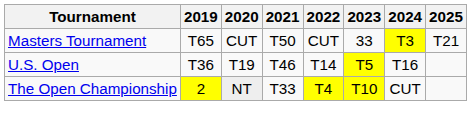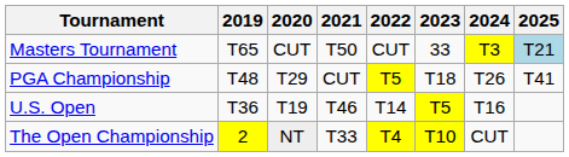 <table class="wikitable" style="font-size:95%;text-align:center;">
 <tr>
 <th>Tournament</th>
 <th>2019</th>
 <th>2020</th>
 <th>2021</th>
 <th>2022</th>
 <th>2023</th>
 <th>2024</th>
 <th>2025</th>
 </tr>
 <tr>
 <td align=left><a href='#'>Masters Tournament</a></td>
 <td>T65</td>
 <td>CUT</td>
 <td>T50</td>
 <td>CUT</td>
 <td>33</td>
 <td style="background:yellow;">T3</td>
-<td>T21</td>
+<td style="background: lightblue;">T21</td>
+</tr>
+<tr>
+<td align=left><a href='#'>PGA Championship</a></td>
+<td>T48</td>
+<td>T29</td>
+<td>CUT</td>
+<td style="background:yellow;">T5</td>
+<td>T18</td>
+<td>T26</td>
+<td>T41</td>
 </tr>
 <tr>
 <td align=left><a href='#'>U.S. Open</a></td>
 <td>T36</td>
 <td>T19</td>
 <td>T46</td>
 <td>T14</td>
 <td style="background:yellow;">T5</td>
 <td>T16</td>
 <td></td>
 </tr>
 <tr>
 <td align=left><a href='#'>The Open Championship</a></td>
 <td style="background:yellow;">2</td>
 <td style="background:#eeeeee;">NT</td>
 <td>T33</td>
 <td style="background:yellow;">T4</td>
 <td style="background:yellow;">T10</td>
 <td>CUT</td>
 <td></td>
 </tr>
 </table>
